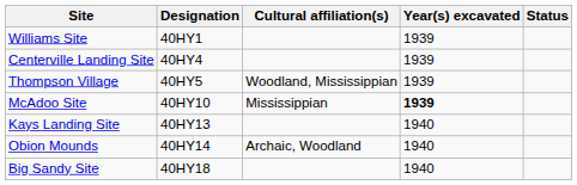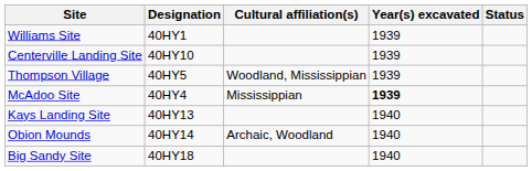 <table class="wikitable">
 <tr>
 <th>Site</th>
 <th>Designation</th>
 <th>Cultural affiliation(s)</th>
 <th>Year(s) excavated</th>
 <th>Status</th>
 </tr>
 <tr>
 <td><a href='#'>Williams Site</a></td>
 <td>40HY1</td>
 <td></td>
 <td>1939</td>
 <td></td>
 </tr>
 <tr>
 <td><a href='#'>Centerville Landing Site</a></td>
-<td>40HY4</td>
+<td>40HY10</td>
 <td></td>
 <td>1939</td>
 <td></td>
 </tr>
 <tr>
 <td><a href='#'>Thompson Village</a></td>
 <td>40HY5</td>
 <td>Woodland, Mississippian</td>
 <td>1939</td>
 <td></td>
 </tr>
 <tr>
 <td><a href='#'>McAdoo Site</a></td>
-<td>40HY10</td>
+<td>40HY4</td>
 <td>Mississippian</td>
 <td><strong>1939</strong></td>
 <td></td>
 </tr>
 <tr>
 <td><a href='#'>Kays Landing Site</a></td>
 <td>40HY13</td>
 <td></td>
 <td>1940</td>
 <td></td>
 </tr>
 <tr>
 <td><a href='#'>Obion Mounds</a></td>
 <td>40HY14</td>
 <td>Archaic, Woodland</td>
 <td>1940</td>
 <td></td>
 </tr>
 <tr>
 <td><a href='#'>Big Sandy Site</a></td>
 <td>40HY18</td>
 <td></td>
 <td>1940</td>
 <td></td>
 </tr>
 </table>
